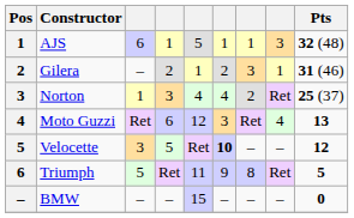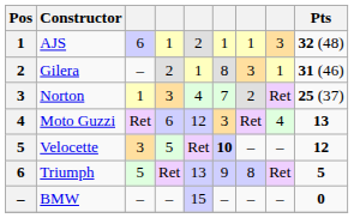 <table class="wikitable" style="font-size: 85%; text-align:center">
 <tr>
 <th>Pos</th>
 <th>Constructor</th>
 <th></th>
 <th></th>
 <th></th>
 <th></th>
 <th></th>
 <th></th>
 <th>Pts</th>
 </tr>
 <tr>
 <th>1</th>
 <td align="left"> <a href='#'>AJS</a></td>
 <td style="background:#cfcfff;">6</td>
 <td style="background:#ffffbf;">1</td>
-<td style="background:#dfdfdf;">5</td>
+<td style="background:#dfdfdf;">2</td>
 <td style="background:#ffffbf;">1</td>
 <td style="background:#ffffbf;">1</td>
 <td style="background:#ffdf9f;">3</td>
 <td><strong>32</strong> (48)</td>
 </tr>
 <tr>
 <th>2</th>
 <td align="left"> <a href='#'>Gilera</a></td>
 <td>–</td>
 <td style="background:#dfdfdf;">2</td>
 <td style="background:#ffffbf;">1</td>
-<td style="background:#dfdfdf;">2</td>
+<td style="background:#dfdfdf;">8</td>
 <td style="background:#ffdf9f;">3</td>
 <td style="background:#ffffbf;">1</td>
 <td><strong>31</strong> (46)</td>
 </tr>
 <tr>
 <th>3</th>
 <td align="left"> <a href='#'>Norton</a></td>
 <td style="background:#ffffbf;">1</td>
 <td style="background:#ffdf9f;">3</td>
 <td style="background:#dfffdf;">4</td>
-<td style="background:#dfffdf;">4</td>
+<td style="background:#dfffdf;">7</td>
 <td style="background:#dfdfdf;">2</td>
 <td style="background:#efcfff;">Ret</td>
 <td><strong>25</strong> (37)</td>
 </tr>
 <tr>
 <th>4</th>
 <td align="left"> <a href='#'>Moto Guzzi</a></td>
 <td style="background:#efcfff;">Ret</td>
 <td style="background:#cfcfff;">6</td>
 <td style="background:#cfcfff;">12</td>
 <td style="background:#ffdf9f;">3</td>
 <td style="background:#efcfff;">Ret</td>
 <td style="background:#dfffdf;">4</td>
 <td><strong>13</strong></td>
 </tr>
 <tr>
 <th>5</th>
 <td align="left"> <a href='#'>Velocette</a></td>
 <td style="background:#ffdf9f;">3</td>
 <td style="background:#dfffdf;">5</td>
 <td style="background:#efcfff;">Ret</td>
 <td style="background:#cfcfff;"><strong>10</strong></td>
 <td>–</td>
 <td>–</td>
 <td><strong>12</strong></td>
 </tr>
 <tr>
 <th>6</th>
 <td align="left"> <a href='#'>Triumph</a></td>
 <td style="background:#dfffdf;">5</td>
 <td style="background:#efcfff;">Ret</td>
-<td style="background:#cfcfff;">11</td>
+<td style="background:#cfcfff;">13</td>
 <td style="background:#cfcfff;">9</td>
 <td style="background:#cfcfff;">8</td>
 <td style="background:#efcfff;">Ret</td>
 <td><strong>5</strong></td>
 </tr>
 <tr>
 <th>–</th>
 <td align="left"> <a href='#'>BMW</a></td>
 <td>–</td>
 <td>–</td>
 <td style="background:#cfcfff;">15</td>
 <td>–</td>
 <td>–</td>
 <td>–</td>
 <td><strong>0</strong></td>
 </tr>
 <tr>
 </tr>
 </table>
